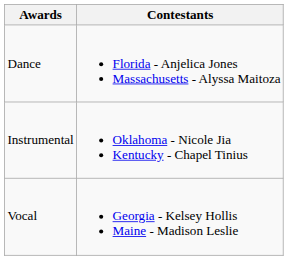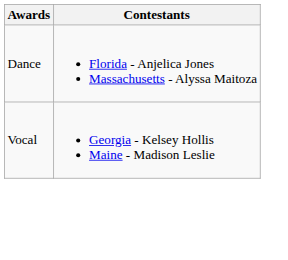 <table class="wikitable">
 <tr>
 <th>Awards</th>
 <th>Contestants</th>
 </tr>
 <tr>
 <td>Dance</td>
 <td><br><ul><li> <a href='#'>Florida</a> - Anjelica Jones</li><li> <a href='#'>Massachusetts</a> - Alyssa Maitoza</li></ul></td>
 </tr>
 <tr>
-<td>Instrumental</td>
-<td><br><ul><li> <a href='#'>Oklahoma</a> - Nicole Jia</li><li> <a href='#'>Kentucky</a> - Chapel Tinius</li></ul></td>
-</tr>
-<tr>
 <td>Vocal</td>
 <td><br><ul><li> <a href='#'>Georgia</a> - Kelsey Hollis</li><li> <a href='#'>Maine</a> - Madison Leslie</li></ul></td>
 </tr>
 </table>
